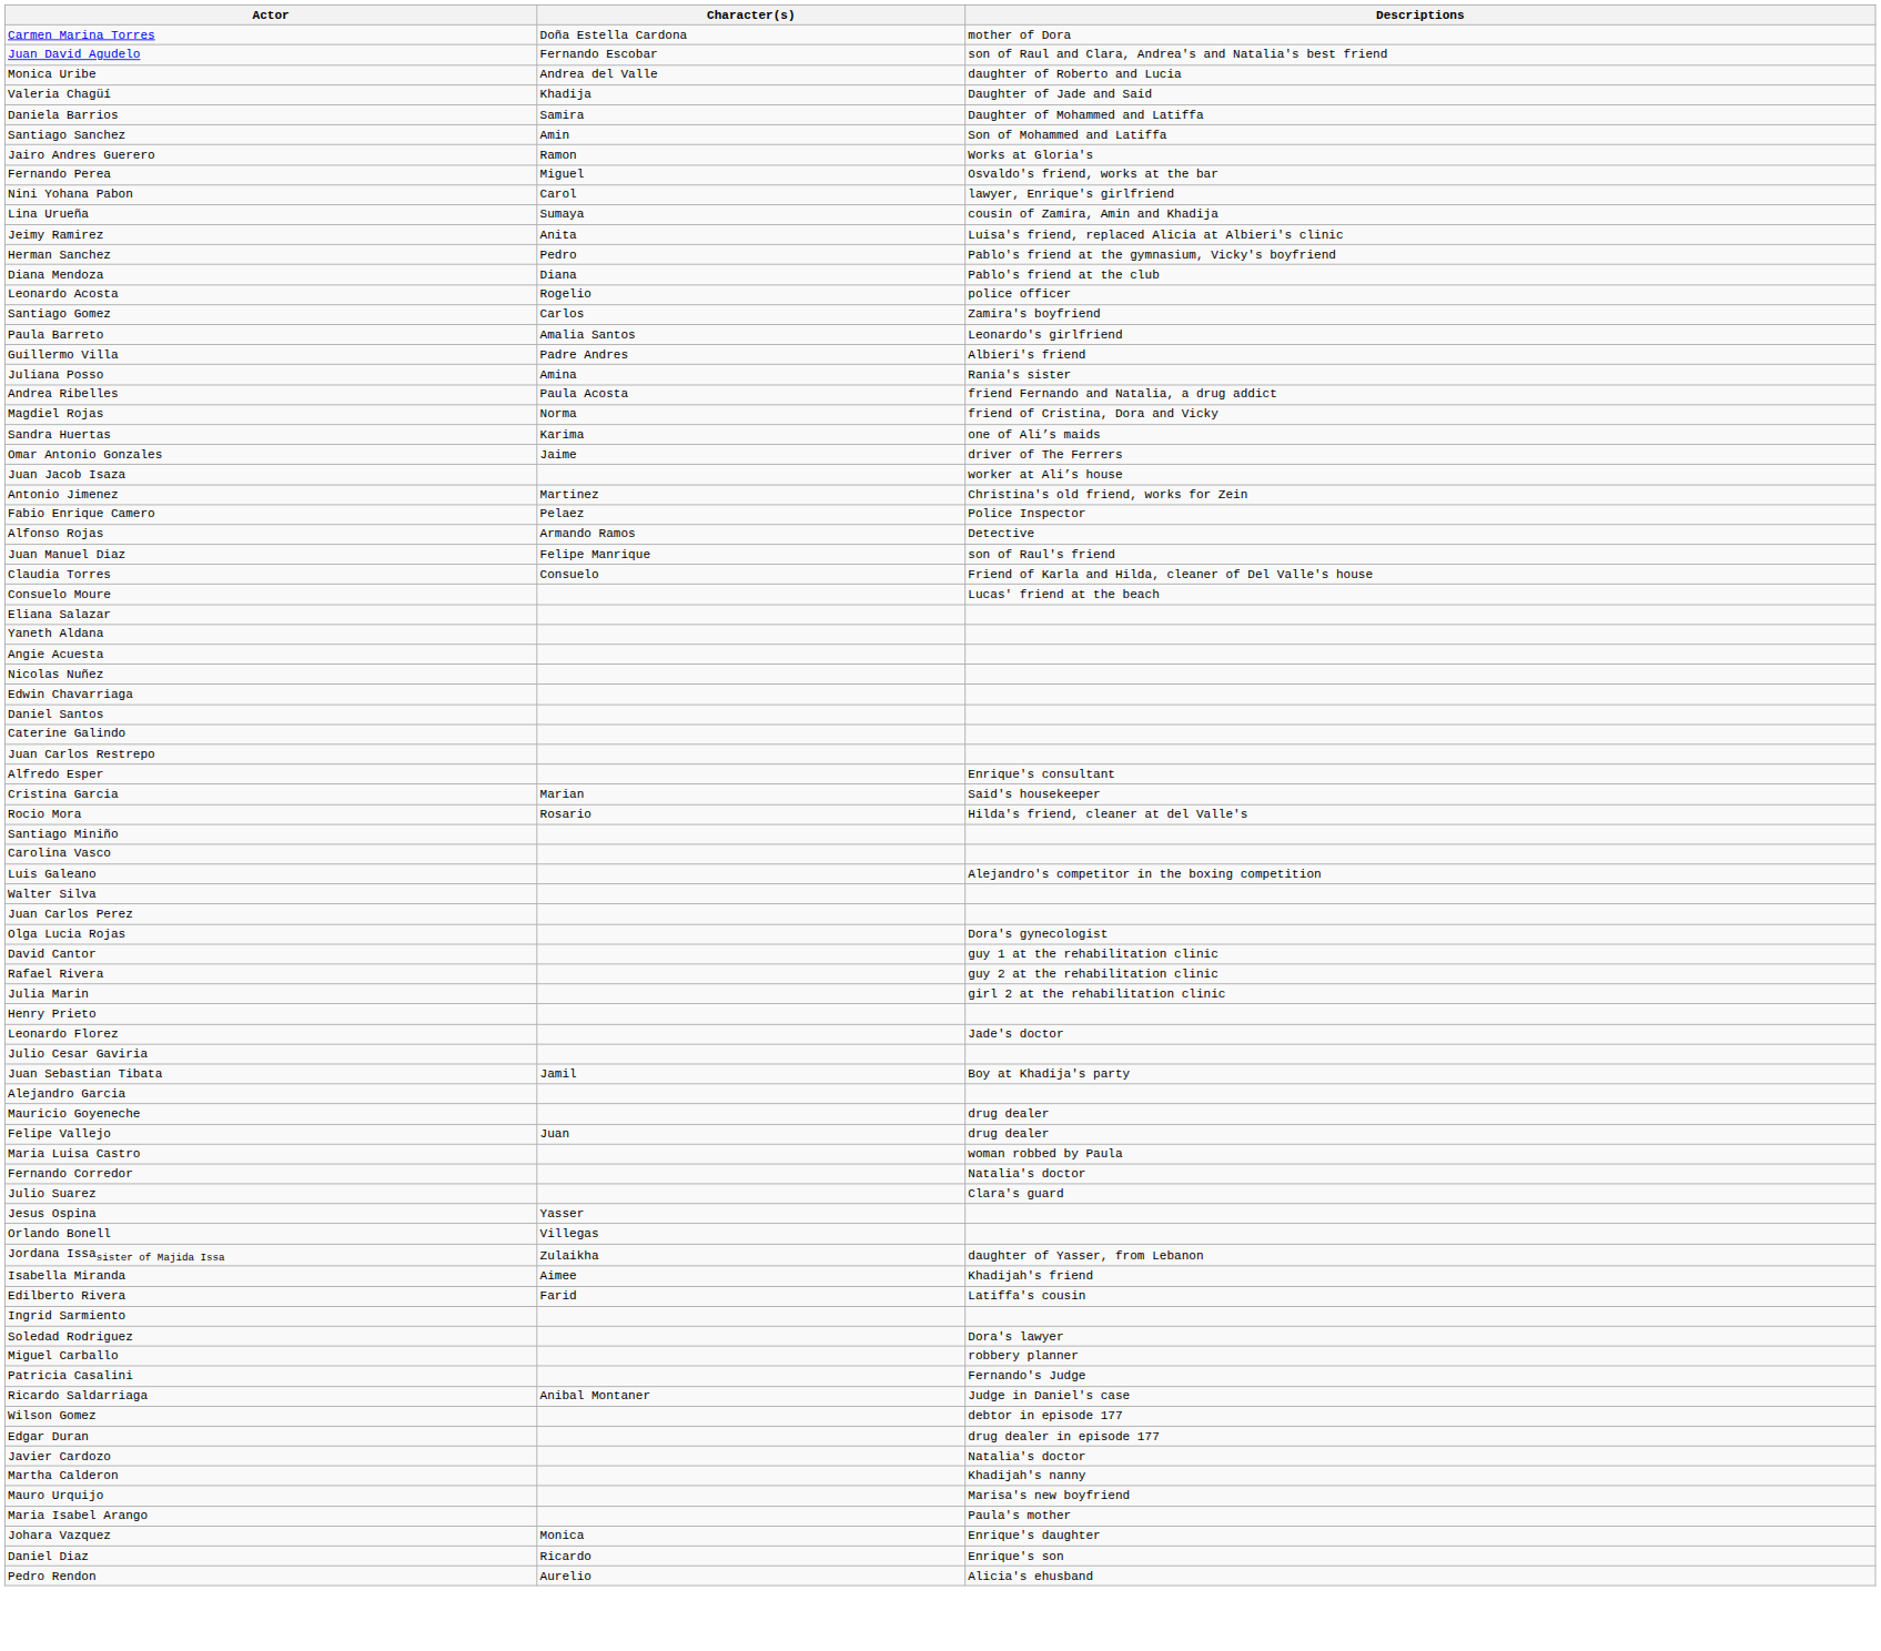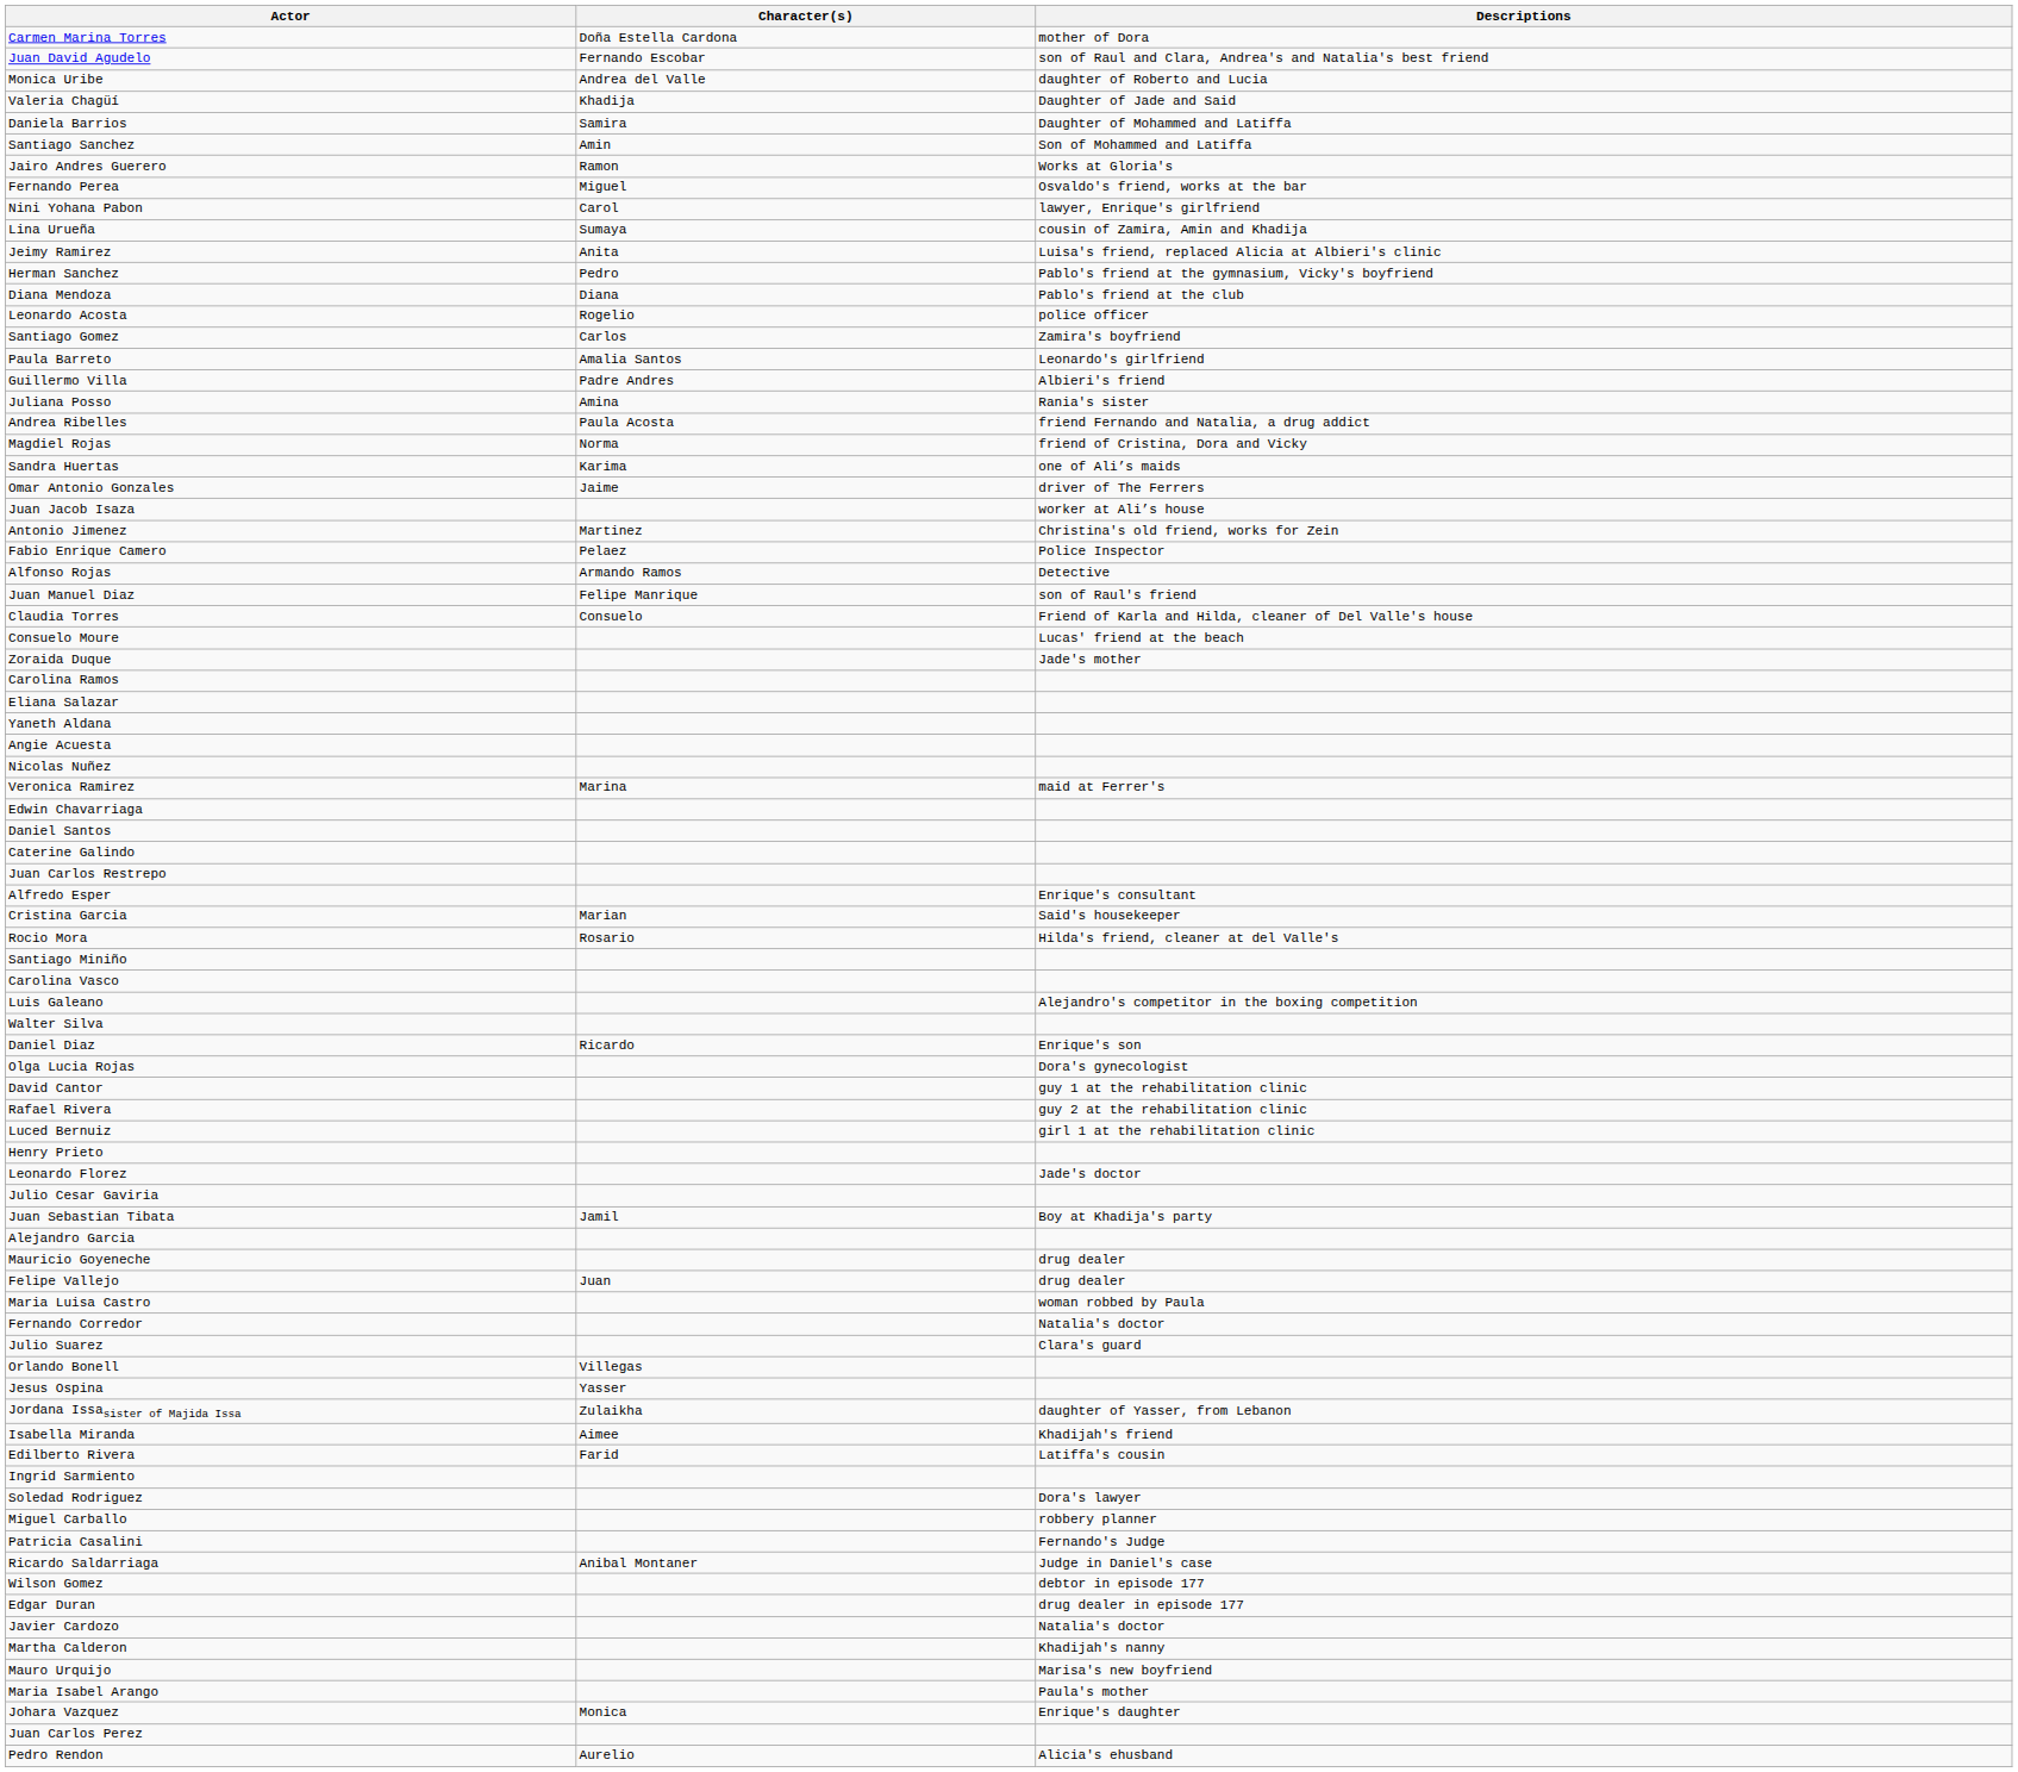 <table class="wikitable" width="100%">
 <tr>
 <th width="4%">Actor</th>
 <th width="3%">Character(s)</th>
 <th width="7%">Descriptions</th>
 </tr>
 <tr>
 <td><a href='#'>Carmen Marina Torres</a></td>
 <td>Doña Estella Cardona</td>
 <td>mother of Dora</td>
 </tr>
 <tr>
 <td><a href='#'>Juan David Agudelo</a></td>
 <td>Fernando Escobar</td>
 <td>son of Raul and Clara, Andrea's and Natalia's best friend</td>
 </tr>
 <tr>
 <td>Monica Uribe</td>
 <td>Andrea del Valle</td>
 <td>daughter of Roberto and Lucia</td>
 </tr>
 <tr>
 <td>Valeria Chagüí</td>
 <td>Khadija</td>
 <td>Daughter of Jade and Said</td>
 </tr>
 <tr>
 <td>Daniela Barrios</td>
 <td>Samira</td>
 <td>Daughter of Mohammed and Latiffa</td>
 </tr>
 <tr>
 <td>Santiago Sanchez</td>
 <td>Amin</td>
 <td>Son of Mohammed and Latiffa</td>
 </tr>
 <tr>
 <td>Jairo Andres Guerero</td>
 <td>Ramon</td>
 <td>Works at Gloria's</td>
 </tr>
 <tr>
 <td>Fernando Perea</td>
 <td>Miguel</td>
 <td>Osvaldo's friend, works at the bar</td>
 </tr>
 <tr>
 <td>Nini Yohana Pabon</td>
 <td>Carol</td>
 <td>lawyer, Enrique's girlfriend</td>
 </tr>
 <tr>
 <td>Lina Urueña</td>
 <td>Sumaya</td>
 <td>cousin of Zamira, Amin and Khadija</td>
 </tr>
 <tr>
 <td>Jeimy Ramirez</td>
 <td>Anita</td>
 <td>Luisa's friend, replaced Alicia at Albieri's clinic</td>
 </tr>
 <tr>
 <td>Herman Sanchez</td>
 <td>Pedro</td>
 <td>Pablo's friend at the gymnasium, Vicky's boyfriend</td>
 </tr>
 <tr>
 <td>Diana Mendoza</td>
 <td>Diana</td>
 <td>Pablo's friend at the club</td>
 </tr>
 <tr>
 <td>Leonardo Acosta</td>
 <td>Rogelio</td>
 <td>police officer</td>
 </tr>
 <tr>
 <td>Santiago Gomez</td>
 <td>Carlos</td>
 <td>Zamira's boyfriend</td>
 </tr>
 <tr>
 <td>Paula Barreto</td>
 <td>Amalia Santos</td>
 <td>Leonardo's girlfriend</td>
 </tr>
 <tr>
 <td>Guillermo Villa</td>
 <td>Padre Andres</td>
 <td>Albieri's friend</td>
 </tr>
 <tr>
 <td>Juliana Posso</td>
 <td>Amina</td>
 <td>Rania's sister</td>
 </tr>
 <tr>
 <td>Andrea Ribelles</td>
 <td>Paula Acosta</td>
 <td>friend Fernando and Natalia, a drug addict</td>
 </tr>
 <tr>
 <td>Magdiel Rojas</td>
 <td>Norma</td>
 <td>friend of Cristina, Dora and Vicky</td>
 </tr>
 <tr>
 <td>Sandra Huertas</td>
 <td>Karima</td>
 <td>one of Ali’s maids</td>
 </tr>
 <tr>
 <td>Omar Antonio Gonzales</td>
 <td>Jaime</td>
 <td>driver of The Ferrers</td>
 </tr>
 <tr>
 <td>Juan Jacob Isaza</td>
 <td></td>
 <td>worker at Ali’s house</td>
 </tr>
 <tr>
 <td>Antonio Jimenez</td>
 <td>Martinez</td>
 <td>Christina's old friend, works for Zein</td>
 </tr>
 <tr>
 <td>Fabio Enrique Camero</td>
 <td>Pelaez</td>
 <td>Police Inspector</td>
 </tr>
 <tr>
 <td>Alfonso Rojas</td>
 <td>Armando Ramos</td>
 <td>Detective</td>
 </tr>
 <tr>
 <td>Juan Manuel Diaz</td>
 <td>Felipe Manrique</td>
 <td>son of Raul's friend</td>
 </tr>
 <tr>
 <td>Claudia Torres</td>
 <td>Consuelo</td>
 <td>Friend of Karla and Hilda, cleaner of Del Valle's house</td>
 </tr>
 <tr>
 <td>Consuelo Moure</td>
 <td></td>
 <td>Lucas' friend at the beach</td>
 </tr>
 <tr>
+<td>Zoraida Duque</td>
+<td></td>
+<td>Jade's mother</td>
+</tr>
+<tr>
+<td>Carolina Ramos</td>
+<td></td>
+<td></td>
+</tr>
+<tr>
 <td>Eliana Salazar</td>
 <td></td>
 <td></td>
 </tr>
 <tr>
 <td>Yaneth Aldana</td>
 <td></td>
 <td></td>
 </tr>
 <tr>
 <td>Angie Acuesta</td>
 <td></td>
 <td></td>
 </tr>
 <tr>
 <td>Nicolas Nuñez</td>
 <td></td>
 <td></td>
+</tr>
+<tr>
+<td>Veronica Ramirez</td>
+<td>Marina</td>
+<td>maid at Ferrer's</td>
 </tr>
 <tr>
 <td>Edwin Chavarriaga</td>
 <td></td>
 <td></td>
 </tr>
 <tr>
 <td>Daniel Santos</td>
 <td></td>
 <td></td>
 </tr>
 <tr>
 <td>Caterine Galindo</td>
 <td></td>
 <td></td>
 </tr>
 <tr>
 <td>Juan Carlos Restrepo</td>
 <td></td>
 <td></td>
 </tr>
 <tr>
 <td>Alfredo Esper</td>
 <td></td>
 <td>Enrique's consultant</td>
 </tr>
 <tr>
 <td>Cristina Garcia</td>
 <td>Marian</td>
 <td>Said's housekeeper</td>
 </tr>
 <tr>
 <td>Rocio Mora</td>
 <td>Rosario</td>
 <td>Hilda's friend, cleaner at del Valle's</td>
 </tr>
 <tr>
 <td>Santiago Miniño</td>
 <td></td>
 <td></td>
 </tr>
 <tr>
 <td>Carolina Vasco</td>
 <td></td>
 <td></td>
 </tr>
 <tr>
 <td>Luis Galeano</td>
 <td></td>
 <td>Alejandro's competitor in the boxing competition</td>
 </tr>
 <tr>
 <td>Walter Silva</td>
 <td></td>
 <td></td>
 </tr>
 <tr>
-<td>Juan Carlos Perez</td>
-<td></td>
-<td></td>
+<td>Daniel Diaz</td>
+<td>Ricardo</td>
+<td>Enrique's son</td>
 </tr>
 <tr>
 <td>Olga Lucia Rojas</td>
 <td></td>
 <td>Dora's gynecologist</td>
 </tr>
 <tr>
 <td>David Cantor</td>
 <td></td>
 <td>guy 1 at the rehabilitation clinic</td>
 </tr>
 <tr>
 <td>Rafael Rivera</td>
 <td></td>
 <td>guy 2 at the rehabilitation clinic</td>
 </tr>
 <tr>
-<td>Julia Marin</td>
+<td>Luced Bernuiz</td>
 <td></td>
-<td>girl 2 at the rehabilitation clinic</td>
+<td>girl 1 at the rehabilitation clinic</td>
 </tr>
 <tr>
 <td>Henry Prieto</td>
 <td></td>
 <td></td>
 </tr>
 <tr>
 <td>Leonardo Florez</td>
 <td></td>
 <td>Jade's doctor</td>
 </tr>
 <tr>
 <td>Julio Cesar Gaviria</td>
 <td></td>
 <td></td>
 </tr>
 <tr>
 <td>Juan Sebastian Tibata</td>
 <td>Jamil</td>
 <td>Boy at Khadija's party</td>
 </tr>
 <tr>
 <td>Alejandro Garcia</td>
 <td></td>
 <td></td>
 </tr>
 <tr>
 <td>Mauricio Goyeneche</td>
 <td></td>
 <td>drug dealer</td>
 </tr>
 <tr>
 <td>Felipe Vallejo</td>
 <td>Juan</td>
 <td>drug dealer</td>
 </tr>
 <tr>
 <td>Maria Luisa Castro</td>
 <td></td>
 <td>woman robbed by Paula</td>
 </tr>
 <tr>
 <td>Fernando Corredor</td>
 <td></td>
 <td>Natalia's doctor</td>
 </tr>
 <tr>
 <td>Julio Suarez</td>
 <td></td>
 <td>Clara's guard</td>
 </tr>
 <tr>
-<td>Jesus Ospina</td>
-<td>Yasser</td>
+<td>Orlando Bonell</td>
+<td>Villegas</td>
 <td></td>
 </tr>
 <tr>
-<td>Orlando Bonell</td>
-<td>Villegas</td>
+<td>Jesus Ospina</td>
+<td>Yasser</td>
 <td></td>
 </tr>
 <tr>
 <td>Jordana Issa<sub>sister of Majida Issa</sub></td>
 <td>Zulaikha</td>
 <td>daughter of Yasser, from Lebanon</td>
 </tr>
 <tr>
 <td>Isabella Miranda</td>
 <td>Aimee</td>
 <td>Khadijah's friend</td>
 </tr>
 <tr>
 <td>Edilberto Rivera</td>
 <td>Farid</td>
 <td>Latiffa's cousin</td>
 </tr>
 <tr>
 <td>Ingrid Sarmiento</td>
 <td></td>
 <td></td>
 </tr>
 <tr>
 <td>Soledad Rodriguez</td>
 <td></td>
 <td>Dora's lawyer</td>
 </tr>
 <tr>
 <td>Miguel Carballo</td>
 <td></td>
 <td>robbery planner</td>
 </tr>
 <tr>
 <td>Patricia Casalini</td>
 <td></td>
 <td>Fernando's Judge</td>
 </tr>
 <tr>
 <td>Ricardo Saldarriaga</td>
 <td>Anibal Montaner</td>
 <td>Judge in Daniel's case</td>
 </tr>
 <tr>
 <td>Wilson Gomez</td>
 <td></td>
 <td>debtor in episode 177</td>
 </tr>
 <tr>
 <td>Edgar Duran</td>
 <td></td>
 <td>drug dealer in episode 177</td>
 </tr>
 <tr>
 <td>Javier Cardozo</td>
 <td></td>
 <td>Natalia's doctor</td>
 </tr>
 <tr>
 <td>Martha Calderon</td>
 <td></td>
 <td>Khadijah's nanny</td>
 </tr>
 <tr>
 <td>Mauro Urquijo</td>
 <td></td>
 <td>Marisa's new boyfriend</td>
 </tr>
 <tr>
 <td>Maria Isabel Arango</td>
 <td></td>
 <td>Paula's mother</td>
 </tr>
 <tr>
 <td>Johara Vazquez</td>
 <td>Monica</td>
 <td>Enrique's daughter</td>
 </tr>
 <tr>
-<td>Daniel Diaz</td>
-<td>Ricardo</td>
-<td>Enrique's son</td>
+<td>Juan Carlos Perez</td>
+<td></td>
+<td></td>
 </tr>
 <tr>
 <td>Pedro Rendon</td>
 <td>Aurelio</td>
 <td>Alicia's ehusband</td>
 </tr>
 </table>
